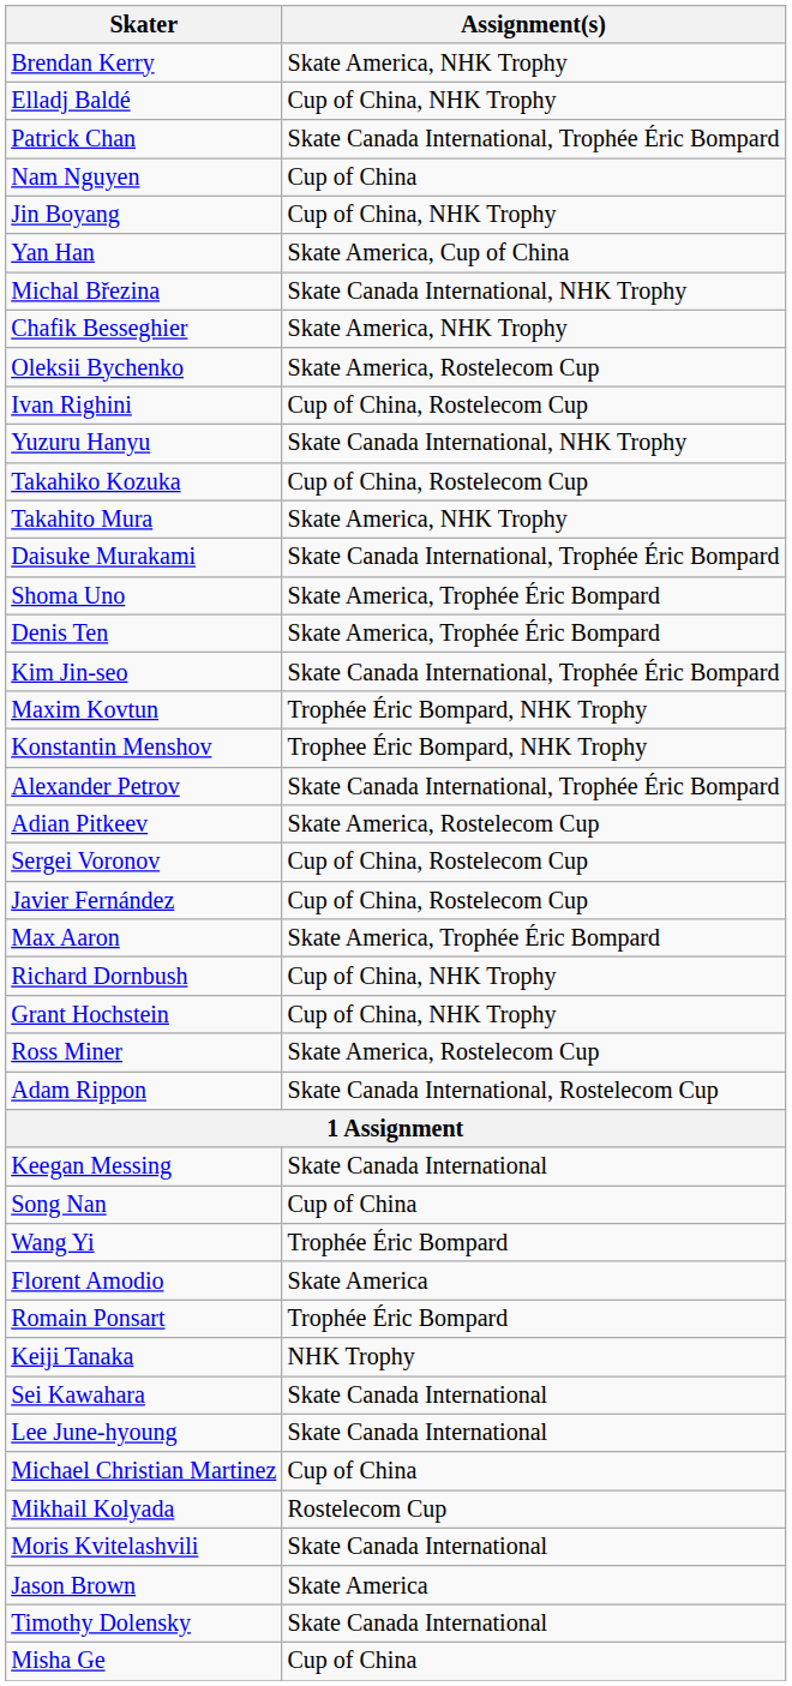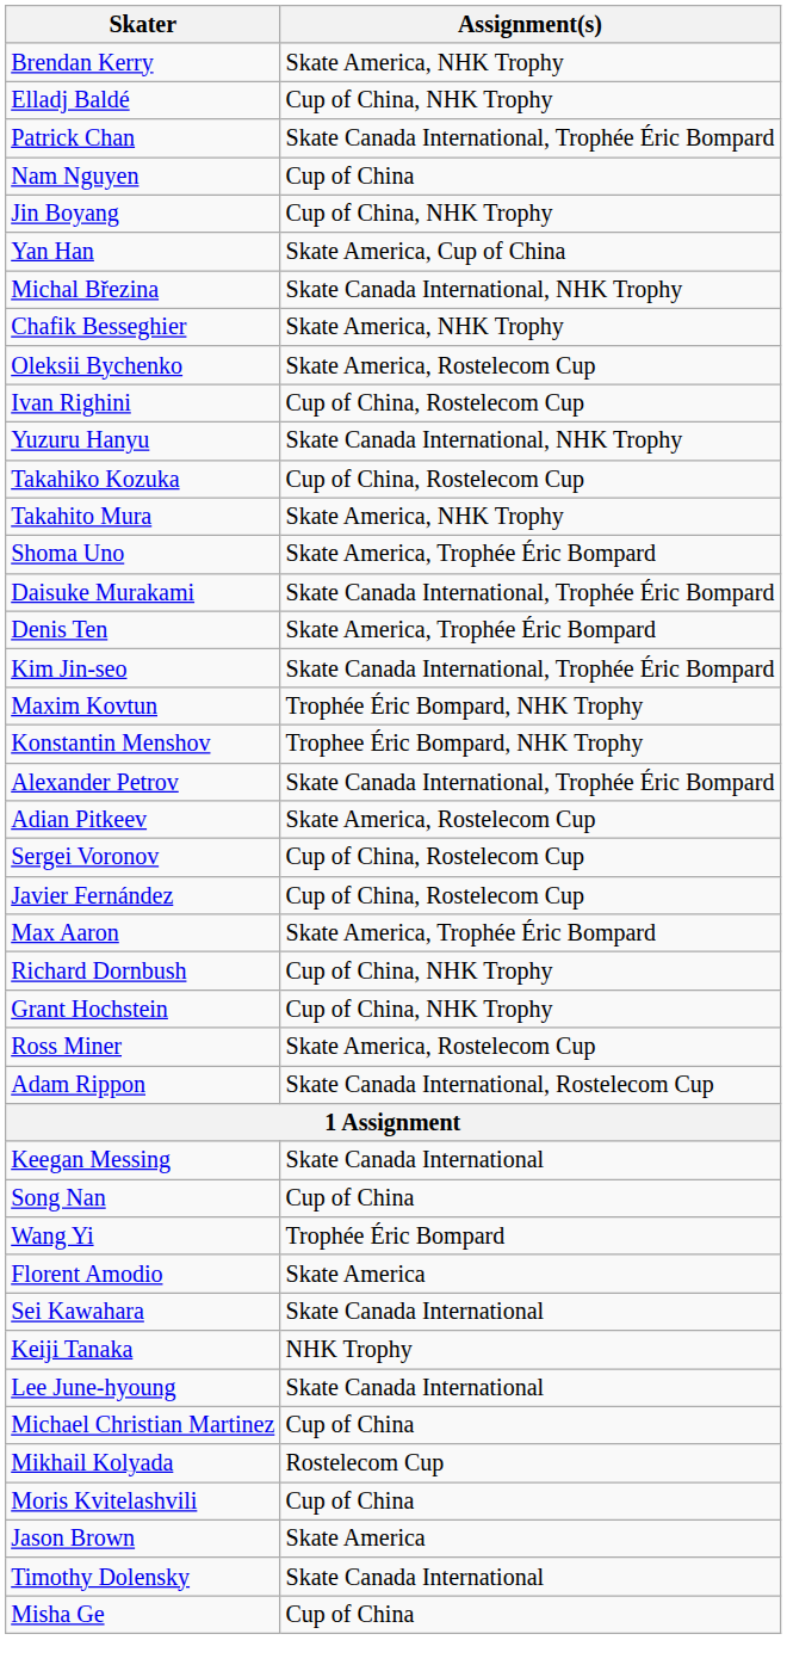 <table class="wikitable">
 <tr>
 <th>Skater</th>
 <th>Assignment(s)</th>
 </tr>
 <tr>
 <td> <a href='#'>Brendan Kerry</a></td>
 <td>Skate America, NHK Trophy</td>
 </tr>
 <tr>
 <td> <a href='#'>Elladj Baldé</a></td>
 <td>Cup of China, NHK Trophy</td>
 </tr>
 <tr>
 <td> <a href='#'>Patrick Chan</a></td>
 <td>Skate Canada International, Trophée Éric Bompard</td>
 </tr>
 <tr>
 <td> <a href='#'>Nam Nguyen</a></td>
 <td>Cup of China</td>
 </tr>
 <tr>
 <td> <a href='#'>Jin Boyang</a></td>
 <td>Cup of China, NHK Trophy</td>
 </tr>
 <tr>
 <td> <a href='#'>Yan Han</a></td>
 <td>Skate America, Cup of China</td>
 </tr>
 <tr>
 <td> <a href='#'>Michal Březina</a></td>
 <td>Skate Canada International, NHK Trophy</td>
 </tr>
 <tr>
 <td> <a href='#'>Chafik Besseghier</a></td>
 <td>Skate America, NHK Trophy</td>
 </tr>
 <tr>
 <td> <a href='#'>Oleksii Bychenko</a></td>
 <td>Skate America, Rostelecom Cup</td>
 </tr>
 <tr>
 <td> <a href='#'>Ivan Righini</a></td>
 <td>Cup of China, Rostelecom Cup</td>
 </tr>
 <tr>
 <td> <a href='#'>Yuzuru Hanyu</a></td>
 <td>Skate Canada International, NHK Trophy</td>
 </tr>
 <tr>
 <td> <a href='#'>Takahiko Kozuka</a></td>
 <td>Cup of China, Rostelecom Cup</td>
 </tr>
 <tr>
 <td> <a href='#'>Takahito Mura</a></td>
 <td>Skate America, NHK Trophy</td>
 </tr>
 <tr>
+<td> <a href='#'>Shoma Uno</a></td>
+<td>Skate America, Trophée Éric Bompard</td>
+</tr>
+<tr>
 <td> <a href='#'>Daisuke Murakami</a></td>
 <td>Skate Canada International, Trophée Éric Bompard</td>
-</tr>
-<tr>
-<td> <a href='#'>Shoma Uno</a></td>
-<td>Skate America, Trophée Éric Bompard</td>
 </tr>
 <tr>
 <td> <a href='#'>Denis Ten</a></td>
 <td>Skate America, Trophée Éric Bompard</td>
 </tr>
 <tr>
 <td> <a href='#'>Kim Jin-seo</a></td>
 <td>Skate Canada International, Trophée Éric Bompard</td>
 </tr>
 <tr>
 <td> <a href='#'>Maxim Kovtun</a></td>
 <td>Trophée Éric Bompard, NHK Trophy</td>
 </tr>
 <tr>
 <td> <a href='#'>Konstantin Menshov</a></td>
 <td>Trophee Éric Bompard, NHK Trophy</td>
 </tr>
 <tr>
 <td> <a href='#'>Alexander Petrov</a></td>
 <td>Skate Canada International, Trophée Éric Bompard</td>
 </tr>
 <tr>
 <td> <a href='#'>Adian Pitkeev</a></td>
 <td>Skate America, Rostelecom Cup</td>
 </tr>
 <tr>
 <td> <a href='#'>Sergei Voronov</a></td>
 <td>Cup of China, Rostelecom Cup</td>
 </tr>
 <tr>
 <td> <a href='#'>Javier Fernández</a></td>
 <td>Cup of China, Rostelecom Cup</td>
 </tr>
 <tr>
 <td> <a href='#'>Max Aaron</a></td>
 <td>Skate America, Trophée Éric Bompard</td>
 </tr>
 <tr>
 <td> <a href='#'>Richard Dornbush</a></td>
 <td>Cup of China, NHK Trophy</td>
 </tr>
 <tr>
 <td> <a href='#'>Grant Hochstein</a></td>
 <td>Cup of China, NHK Trophy</td>
 </tr>
 <tr>
 <td> <a href='#'>Ross Miner</a></td>
 <td>Skate America, Rostelecom Cup</td>
 </tr>
 <tr>
 <td> <a href='#'>Adam Rippon</a></td>
 <td>Skate Canada International, Rostelecom Cup</td>
 </tr>
 <tr>
 <th colspan="2">1 Assignment</th>
 </tr>
 <tr>
 <td> <a href='#'>Keegan Messing</a></td>
 <td>Skate Canada International</td>
 </tr>
 <tr>
 <td> <a href='#'>Song Nan</a></td>
 <td>Cup of China</td>
 </tr>
 <tr>
 <td> <a href='#'>Wang Yi</a></td>
 <td>Trophée Éric Bompard</td>
 </tr>
 <tr>
 <td> <a href='#'>Florent Amodio</a></td>
 <td>Skate America</td>
 </tr>
 <tr>
-<td> <a href='#'>Romain Ponsart</a></td>
-<td>Trophée Éric Bompard</td>
+<td> <a href='#'>Sei Kawahara</a></td>
+<td>Skate Canada International</td>
 </tr>
 <tr>
 <td> <a href='#'>Keiji Tanaka</a></td>
 <td>NHK Trophy</td>
-</tr>
-<tr>
-<td> <a href='#'>Sei Kawahara</a></td>
-<td>Skate Canada International</td>
 </tr>
 <tr>
 <td> <a href='#'>Lee June-hyoung</a></td>
 <td>Skate Canada International</td>
 </tr>
 <tr>
 <td> <a href='#'>Michael Christian Martinez</a></td>
 <td>Cup of China</td>
 </tr>
 <tr>
 <td> <a href='#'>Mikhail Kolyada</a></td>
 <td>Rostelecom Cup</td>
 </tr>
 <tr>
 <td> <a href='#'>Moris Kvitelashvili</a></td>
-<td>Skate Canada International</td>
+<td>Cup of China</td>
 </tr>
 <tr>
 <td> <a href='#'>Jason Brown</a></td>
 <td>Skate America</td>
 </tr>
 <tr>
 <td> <a href='#'>Timothy Dolensky</a></td>
 <td>Skate Canada International</td>
 </tr>
 <tr>
 <td> <a href='#'>Misha Ge</a></td>
 <td>Cup of China</td>
 </tr>
 </table>
